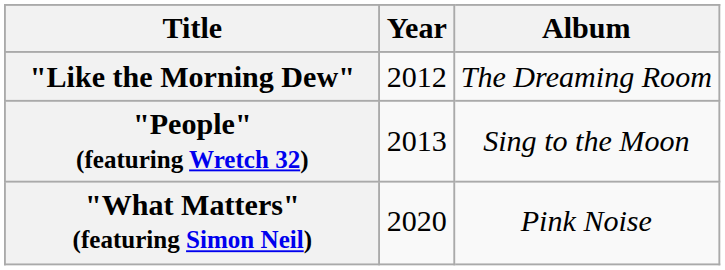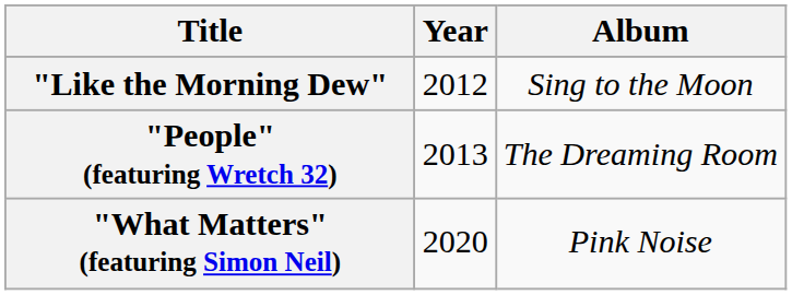 <table class="wikitable plainrowheaders" style="text-align:center;">
 <tr>
 <th scope="col" style="width:12em;">Title</th>
 <th scope="col">Year</th>
 <th scope="col">Album</th>
 </tr>
 <tr>
 <th scope="row">"Like the Morning Dew"</th>
 <td>2012</td>
-<td><em>The Dreaming Room</em></td>
+<td><em>Sing to the Moon</em></td>
 </tr>
 <tr>
 <th scope="row">"People" <br><small>(featuring <a href='#'>Wretch 32</a>)</small></th>
 <td>2013</td>
-<td><em>Sing to the Moon</em></td>
+<td><em>The Dreaming Room</em></td>
 </tr>
 <tr>
 <th scope="row">"What Matters" <br><small>(featuring <a href='#'>Simon Neil</a>)</small></th>
 <td>2020</td>
 <td><em>Pink Noise</em></td>
 </tr>
 </table>
